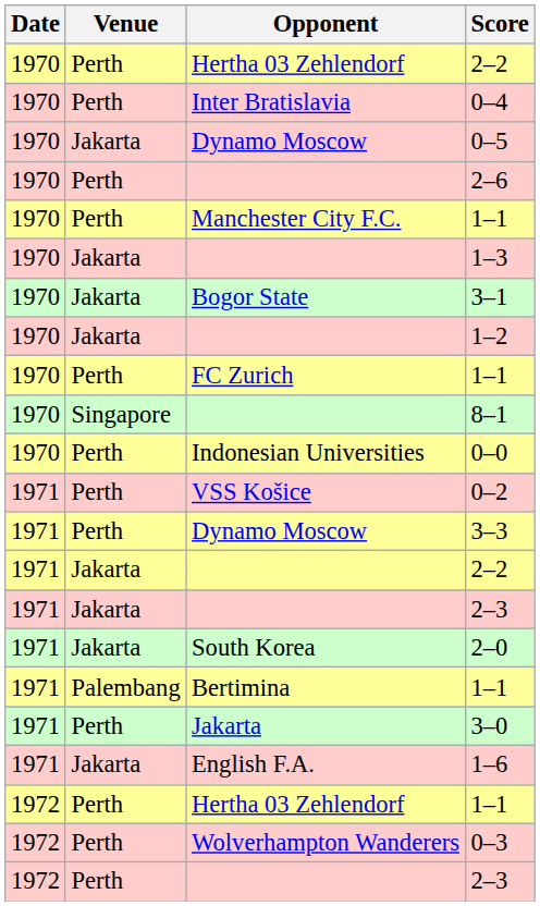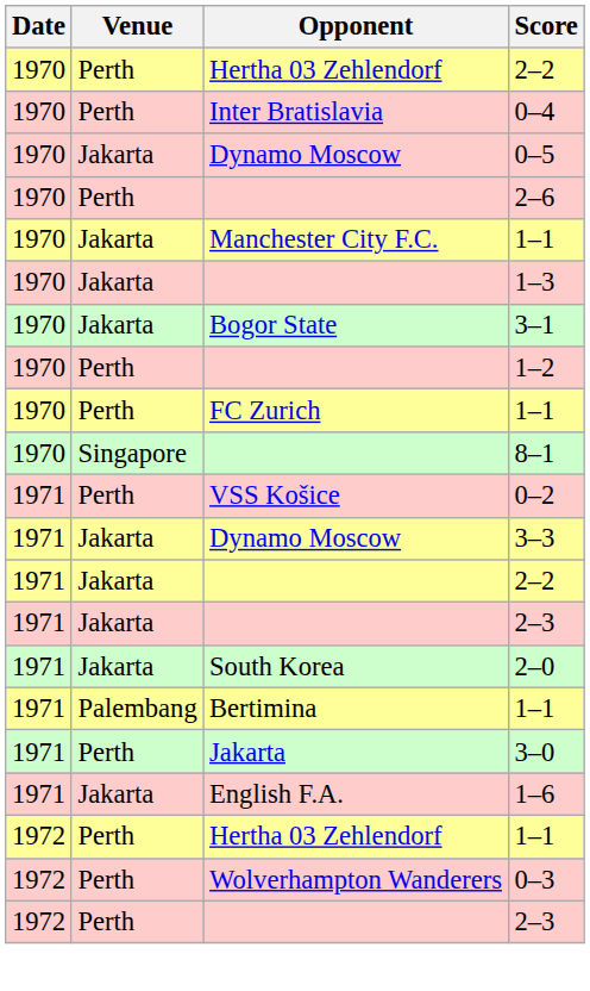 <table class="wikitable" style="text-align:left">
 <tr>
 <th>Date</th>
 <th>Venue</th>
 <th>Opponent</th>
 <th>Score</th>
 </tr>
 <tr bgcolor=ffff99>
 <td>1970</td>
 <td>Perth</td>
 <td> <a href='#'>Hertha 03 Zehlendorf</a></td>
 <td>2–2</td>
 </tr>
 <tr bgcolor=ffcccc>
 <td>1970</td>
 <td>Perth</td>
 <td> <a href='#'>Inter Bratislavia</a></td>
 <td>0–4</td>
 </tr>
 <tr bgcolor=ffcccc>
 <td>1970</td>
 <td>Jakarta</td>
 <td> <a href='#'>Dynamo Moscow</a></td>
 <td>0–5</td>
 </tr>
 <tr bgcolor=ffcccc>
 <td>1970</td>
 <td>Perth</td>
 <td></td>
 <td>2–6</td>
 </tr>
 <tr bgcolor=ffff99>
 <td>1970</td>
-<td>Perth</td>
+<td>Jakarta</td>
 <td> <a href='#'>Manchester City F.C.</a></td>
 <td>1–1</td>
 </tr>
 <tr bgcolor=ffcccc>
 <td>1970</td>
 <td>Jakarta</td>
 <td></td>
 <td>1–3</td>
 </tr>
 <tr bgcolor=ccffcc>
 <td>1970</td>
 <td>Jakarta</td>
 <td> <a href='#'>Bogor State</a></td>
 <td>3–1</td>
 </tr>
 <tr bgcolor=ffcccc>
 <td>1970</td>
-<td>Jakarta</td>
+<td>Perth</td>
 <td></td>
 <td>1–2</td>
 </tr>
 <tr bgcolor=ffff99>
 <td>1970</td>
 <td>Perth</td>
 <td> <a href='#'>FC Zurich</a></td>
 <td>1–1</td>
 </tr>
 <tr bgcolor=ccffcc>
 <td>1970</td>
 <td>Singapore</td>
 <td></td>
 <td>8–1</td>
 </tr>
-<tr bgcolor=ffff99>
-<td>1970</td>
-<td>Perth</td>
-<td> Indonesian Universities</td>
-<td bgcolor=ffff99>0–0</td>
-</tr>
 <tr bgcolor=ffcccc>
 <td>1971</td>
 <td>Perth</td>
 <td> <a href='#'>VSS Košice</a></td>
 <td>0–2</td>
 </tr>
 <tr bgcolor=ffff99>
 <td>1971</td>
-<td>Perth</td>
+<td>Jakarta</td>
 <td> <a href='#'>Dynamo Moscow</a></td>
 <td>3–3</td>
 </tr>
 <tr bgcolor=ffff99>
 <td>1971</td>
 <td>Jakarta</td>
 <td></td>
 <td>2–2</td>
 </tr>
 <tr bgcolor=ffcccc>
 <td>1971</td>
 <td>Jakarta</td>
 <td></td>
 <td>2–3</td>
 </tr>
 <tr bgcolor=ccffcc>
 <td>1971</td>
 <td>Jakarta</td>
 <td> South Korea</td>
 <td>2–0</td>
 </tr>
 <tr bgcolor=ffff99>
 <td>1971</td>
 <td>Palembang</td>
 <td>Bertimina</td>
 <td>1–1</td>
 </tr>
 <tr bgcolor=ccffcc>
 <td>1971</td>
 <td>Perth</td>
 <td> <a href='#'>Jakarta</a></td>
 <td>3–0</td>
 </tr>
 <tr bgcolor=ffcccc>
 <td>1971</td>
 <td>Jakarta</td>
 <td> English F.A.</td>
 <td>1–6</td>
 </tr>
 <tr bgcolor=ffff99>
 <td>1972</td>
 <td>Perth</td>
 <td> <a href='#'>Hertha 03 Zehlendorf</a></td>
 <td>1–1</td>
 </tr>
 <tr bgcolor=ffcccc>
 <td>1972</td>
 <td>Perth</td>
 <td> <a href='#'>Wolverhampton Wanderers</a></td>
 <td>0–3</td>
 </tr>
 <tr bgcolor=ffcccc>
 <td>1972</td>
 <td>Perth</td>
 <td></td>
 <td>2–3</td>
 </tr>
 </table>
